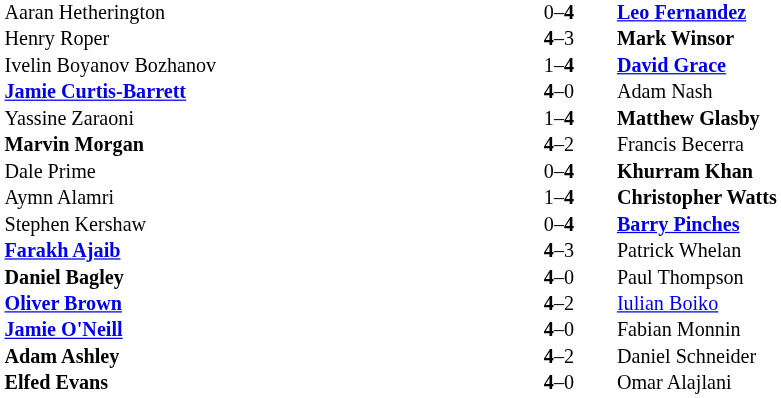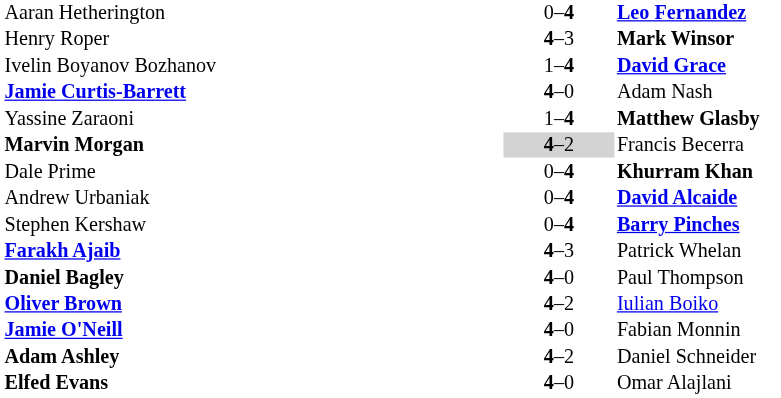 <table width="100%" cellspacing="1">
 <tr>
 <th width=45%></th>
 <th width=10%></th>
 <th width=45%></th>
 </tr>
 <tr>
 <td> Aaran Hetherington</td>
 <td align="center">0–<strong>4</strong></td>
 <td> <strong><a href='#'>Leo Fernandez</a></strong></td>
 </tr>
 <tr>
 <td> Henry Roper</td>
 <td align="center"><strong>4</strong>–3</td>
 <td> <strong>Mark Winsor</strong></td>
 </tr>
 <tr>
 <td> Ivelin Boyanov Bozhanov</td>
 <td align="center">1–<strong>4</strong></td>
 <td> <strong><a href='#'>David Grace</a></strong></td>
 </tr>
 <tr>
 <td> <strong><a href='#'>Jamie Curtis-Barrett</a></strong></td>
 <td align="center"><strong>4</strong>–0</td>
 <td> Adam Nash</td>
 </tr>
 <tr>
 <td> Yassine Zaraoni</td>
 <td align="center">1–<strong>4</strong></td>
 <td> <strong>Matthew Glasby</strong></td>
 </tr>
 <tr>
 <td> <strong>Marvin Morgan</strong></td>
-<td align="center"><strong>4</strong>–2</td>
+<td align="center" style="background: lightgrey;"><strong>4</strong>–2</td>
 <td> Francis Becerra</td>
 </tr>
 <tr>
 <td> Dale Prime</td>
 <td align="center">0–<strong>4</strong></td>
 <td> <strong>Khurram Khan</strong></td>
 </tr>
 <tr>
-<td> Aymn Alamri</td>
-<td align="center">1–<strong>4</strong></td>
-<td> <strong>Christopher Watts</strong></td>
+<td> Andrew Urbaniak</td>
+<td align="center">0–<strong>4</strong></td>
+<td> <strong><a href='#'>David Alcaide</a></strong></td>
 </tr>
 <tr>
 <td> Stephen Kershaw</td>
 <td align="center">0–<strong>4</strong></td>
 <td> <strong><a href='#'>Barry Pinches</a></strong></td>
 </tr>
 <tr>
 <td> <strong><a href='#'>Farakh Ajaib</a></strong></td>
 <td align="center"><strong>4</strong>–3</td>
 <td> Patrick Whelan</td>
 </tr>
 <tr>
 <td> <strong>Daniel Bagley</strong></td>
 <td align="center"><strong>4</strong>–0</td>
 <td> Paul Thompson</td>
 </tr>
 <tr>
 <td> <strong><a href='#'>Oliver Brown</a></strong></td>
 <td align="center"><strong>4</strong>–2</td>
 <td> <a href='#'>Iulian Boiko</a></td>
 </tr>
 <tr>
 <td> <strong><a href='#'>Jamie O'Neill</a></strong></td>
 <td align="center"><strong>4</strong>–0</td>
 <td> Fabian Monnin</td>
 </tr>
 <tr>
 <td> <strong>Adam Ashley</strong></td>
 <td align="center"><strong>4</strong>–2</td>
 <td> Daniel Schneider</td>
 </tr>
 <tr>
 <td> <strong>Elfed Evans</strong></td>
 <td align="center"><strong>4</strong>–0</td>
 <td> Omar Alajlani</td>
 </tr>
 </table>
